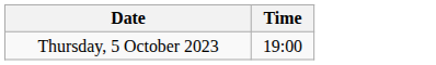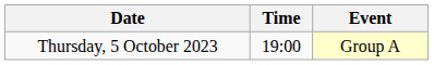 <table class="wikitable" style="text-align:center;">
 <tr>
 <th width=220>Date</th>
 <th width=50>Time</th>
+<th width=100>Event</th>
 </tr>
 <tr>
 <td>Thursday, 5 October 2023</td>
 <td>19:00</td>
+<td bgcolor="ffffcc">Group A</td>
 </tr>
 </table>
